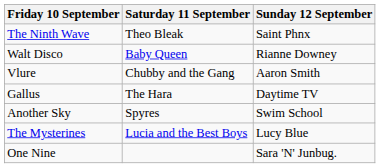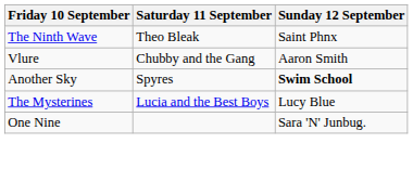 <table class="wikitable">
 <tr>
 <th>Friday 10 September</th>
 <th>Saturday 11 September</th>
 <th>Sunday 12 September</th>
 </tr>
 <tr>
 <td><a href='#'>The Ninth Wave</a></td>
 <td>Theo Bleak</td>
 <td>Saint Phnx</td>
 </tr>
 <tr>
-<td>Walt Disco</td>
-<td><a href='#'>Baby Queen</a></td>
-<td>Rianne Downey</td>
-</tr>
-<tr>
 <td>Vlure</td>
 <td>Chubby and the Gang</td>
 <td>Aaron Smith</td>
 </tr>
 <tr>
-<td>Gallus</td>
-<td>The Hara</td>
-<td>Daytime TV</td>
-</tr>
-<tr>
 <td>Another Sky</td>
 <td>Spyres</td>
-<td>Swim School</td>
+<td><strong>Swim School</strong></td>
 </tr>
 <tr>
 <td><a href='#'>The Mysterines</a></td>
 <td><a href='#'>Lucia and the Best Boys</a></td>
 <td>Lucy Blue</td>
 </tr>
 <tr>
 <td>One Nine</td>
 <td></td>
 <td>Sara 'N' Junbug.</td>
 </tr>
 </table>
